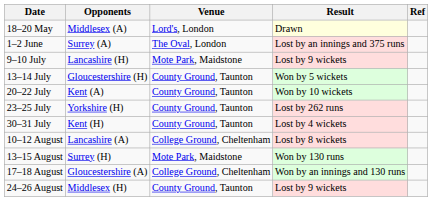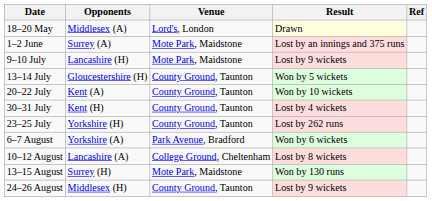 <table class="wikitable sortable plainrowheaders">
 <tr>
 <th scope="col">Date</th>
 <th scope="col">Opponents</th>
 <th scope="col">Venue</th>
 <th scope="col">Result</th>
 <th scope="col" class="unsortable">Ref</th>
 </tr>
 <tr>
 <td data-sort-value="18 May 1891">18–20 May</td>
 <td><a href='#'>Middlesex</a> (A)</td>
 <td><a href='#'>Lord's</a>, London</td>
 <td bgcolor="#ffffdd">Drawn</td>
 <td></td>
 </tr>
 <tr>
 <td data-sort-value="1 June 1891">1–2 June</td>
 <td><a href='#'>Surrey</a> (A)</td>
-<td><a href='#'>The Oval</a>, London</td>
+<td><a href='#'>Mote Park</a>, Maidstone</td>
 <td bgcolor="#ffdddd">Lost by an innings and 375 runs</td>
 <td></td>
 </tr>
 <tr>
 <td data-sort-value="9 July 1891">9–10 July</td>
 <td><a href='#'>Lancashire</a> (H)</td>
 <td><a href='#'>Mote Park</a>, Maidstone</td>
 <td bgcolor="#ffdddd">Lost by 9 wickets</td>
 <td></td>
 </tr>
 <tr>
 <td data-sort-value="13 July 1891">13–14 July</td>
 <td><a href='#'>Gloucestershire</a> (H)</td>
 <td><a href='#'>County Ground</a>, Taunton</td>
 <td bgcolor="#ddffdd">Won by 5 wickets</td>
 <td></td>
 </tr>
 <tr>
 <td data-sort-value="20 July 1891">20–22 July</td>
 <td><a href='#'>Kent</a> (A)</td>
 <td><a href='#'>County Ground</a>, Taunton</td>
 <td bgcolor="#ddffdd">Won by 10 wickets</td>
 <td></td>
 </tr>
 <tr>
+<td data-sort-value="30 July 1891">30–31 July</td>
+<td><a href='#'>Kent</a> (H)</td>
+<td><a href='#'>County Ground</a>, Taunton</td>
+<td bgcolor="#ffdddd">Lost by 4 wickets</td>
+<td></td>
+</tr>
+<tr>
 <td data-sort-value="23 July 1891">23–25 July</td>
 <td><a href='#'>Yorkshire</a> (H)</td>
 <td><a href='#'>County Ground</a>, Taunton</td>
 <td bgcolor="#ffdddd">Lost by 262 runs</td>
 <td></td>
 </tr>
 <tr>
-<td data-sort-value="30 July 1891">30–31 July</td>
-<td><a href='#'>Kent</a> (H)</td>
-<td><a href='#'>County Ground</a>, Taunton</td>
-<td bgcolor="#ffdddd">Lost by 4 wickets</td>
+<td data-sort-value="6 August 1891">6–7 August</td>
+<td><a href='#'>Yorkshire</a> (A)</td>
+<td><a href='#'>Park Avenue</a>, Bradford</td>
+<td bgcolor="#ddffdd">Won by 6 wickets</td>
 <td></td>
 </tr>
 <tr>
 <td data-sort-value="10 August 1891">10–12 August</td>
 <td><a href='#'>Lancashire</a> (A)</td>
 <td><a href='#'>College Ground</a>, Cheltenham</td>
 <td bgcolor="#ffdddd">Lost by 8 wickets</td>
 <td></td>
 </tr>
 <tr>
 <td data-sort-value="13 August 1891">13–15 August</td>
 <td><a href='#'>Surrey</a> (H)</td>
 <td><a href='#'>Mote Park</a>, Maidstone</td>
 <td bgcolor="#ddffdd">Won by 130 runs</td>
 <td></td>
 </tr>
 <tr>
-<td data-sort-value="17 August 1891">17–18 August</td>
-<td><a href='#'>Gloucestershire</a> (A)</td>
-<td><a href='#'>College Ground</a>, Cheltenham</td>
-<td bgcolor="#ddffdd">Won by an innings and 130 runs</td>
-<td></td>
-</tr>
-<tr>
 <td data-sort-value="24 August 1891">24–26 August</td>
 <td><a href='#'>Middlesex</a> (H)</td>
 <td><a href='#'>County Ground</a>, Taunton</td>
 <td bgcolor="#ffdddd">Lost by 9 wickets</td>
 <td></td>
 </tr>
 </table>
